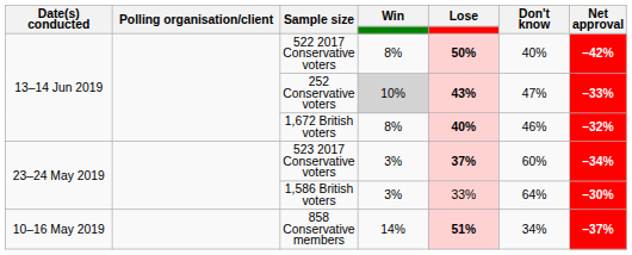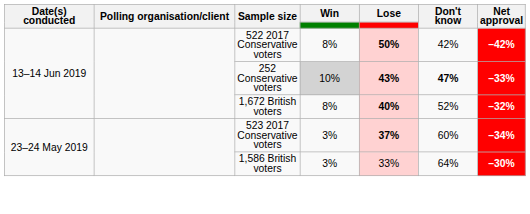 <table class="wikitable collapsible sortable" style="text-align:center;font-size:95%;line-height:14px;">
 <tr>
 <th rowspan="2" style="width:125px;">Date(s)<br>conducted</th>
 <th rowspan="2" style="width:200px;">Polling organisation/client</th>
 <th rowspan="2" style="width:60px;">Sample size</th>
 <th class="unsortable" style="width:80px;">Win</th>
 <th class="unsortable" style="width: 80px;">Lose</th>
 <th rowspan="2" class="unsortable" style="width:80px;">Don't know</th>
 <th rowspan="2" class="unsortable" style="width:20px;">Net approval</th>
 </tr>
 <tr>
 <th class="unsortable" style="background:green;width:60px;"></th>
 <th class="unsortable" style="background:red;width:60px;"></th>
 </tr>
 <tr>
 <td rowspan="3">13–14 Jun 2019</td>
 <td rowspan="3"></td>
 <td>522 2017 Conservative voters</td>
 <td>8%</td>
 <td style="background:#FFD2D2"><strong>50%</strong></td>
-<td>40%</td>
+<td>42%</td>
 <td style="background:red;color:white;"><strong>–42%</strong></td>
 </tr>
 <tr>
 <td>252 Conservative voters</td>
 <td style="background: lightgrey;">10%</td>
 <td style="background:#FFD2D2"><strong>43%</strong></td>
-<td>47%</td>
+<td><strong>47%</strong></td>
 <td style="background:red;color:white;"><strong>–33%</strong></td>
 </tr>
 <tr>
 <td>1,672 British voters</td>
 <td>8%</td>
 <td style="background:#FFD2D2"><strong>40%</strong></td>
-<td>46%</td>
+<td>52%</td>
 <td style="background:red;color:white;"><strong>–32%</strong></td>
 </tr>
 <tr>
 <td rowspan="2">23–24 May 2019</td>
 <td rowspan="2"></td>
 <td>523 2017 Conservative voters</td>
 <td>3%</td>
 <td style="background:#FFD2D2"><strong>37%</strong></td>
 <td>60%</td>
 <td style="background:red;color:white;"><strong>–34%</strong></td>
 </tr>
 <tr>
 <td>1,586 British voters</td>
 <td>3%</td>
 <td style="background:#FFD2D2">33%</td>
 <td>64%</td>
 <td style="background:red;color:white;"><strong>–30%</strong></td>
 </tr>
-<tr>
-<td>10–16 May 2019</td>
-<td></td>
-<td>858 Conservative members</td>
-<td>14%</td>
-<td style="background:#FFD2D2"><strong>51%</strong></td>
-<td>34%</td>
-<td style="background:red;color:white;"><strong>–37%</strong></td>
-</tr>
 </table>
